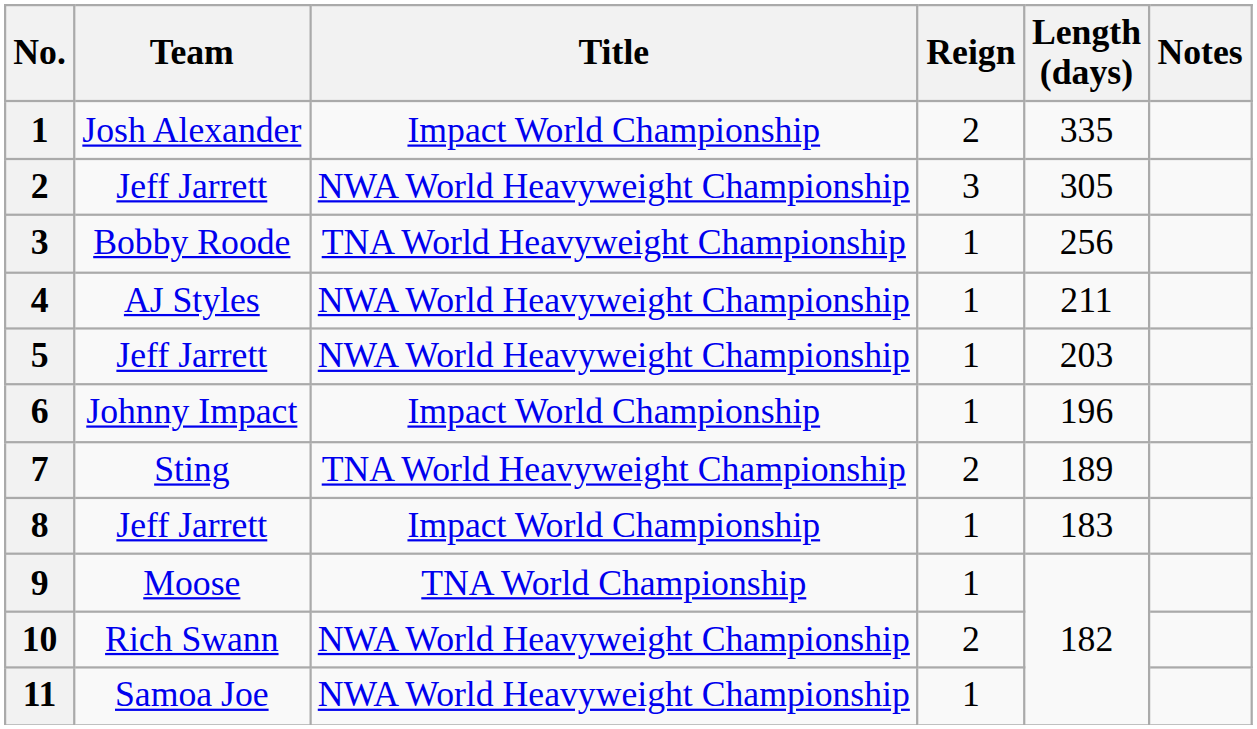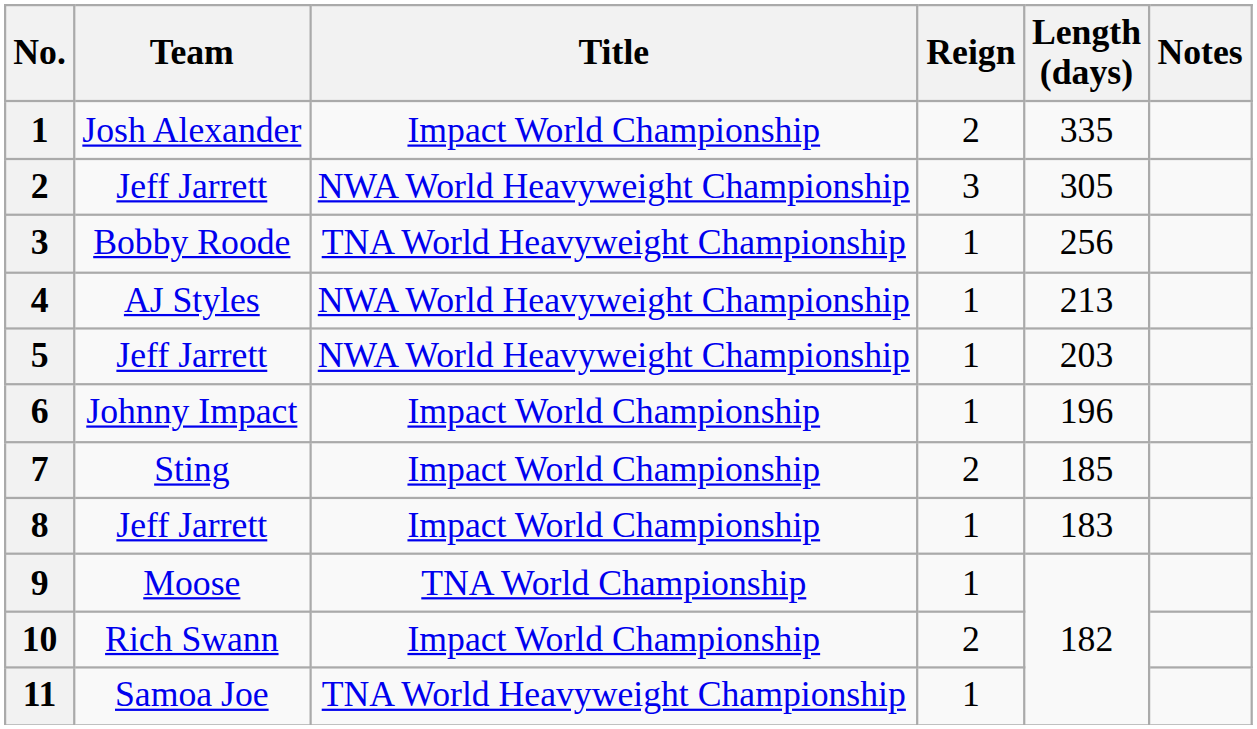 <table class="wikitable sortable" style="text-align: center">
 <tr>
 <th>No.</th>
 <th>Team</th>
 <th>Title</th>
 <th>Reign</th>
 <th>Length<br>(days)</th>
 <th>Notes</th>
 </tr>
 <tr>
 <th>1</th>
 <td><a href='#'>Josh Alexander</a></td>
 <td><a href='#'>Impact World Championship</a></td>
 <td>2</td>
 <td>335</td>
 <td></td>
 </tr>
 <tr>
 <th>2</th>
 <td><a href='#'>Jeff Jarrett</a></td>
 <td><a href='#'>NWA World Heavyweight Championship</a></td>
 <td>3</td>
 <td>305</td>
 <td></td>
 </tr>
 <tr>
 <th>3</th>
 <td><a href='#'>Bobby Roode</a></td>
 <td><a href='#'>TNA World Heavyweight Championship</a></td>
 <td>1</td>
 <td>256</td>
 <td></td>
 </tr>
 <tr>
 <th>4</th>
 <td><a href='#'>AJ Styles</a></td>
 <td><a href='#'>NWA World Heavyweight Championship</a></td>
 <td>1</td>
-<td>211</td>
+<td>213</td>
 <td></td>
 </tr>
 <tr>
 <th>5</th>
 <td><a href='#'>Jeff Jarrett</a></td>
 <td><a href='#'>NWA World Heavyweight Championship</a></td>
 <td>1</td>
 <td>203</td>
 <td></td>
 </tr>
 <tr>
 <th>6</th>
 <td><a href='#'>Johnny Impact</a></td>
 <td><a href='#'>Impact World Championship</a></td>
 <td>1</td>
 <td>196</td>
 <td></td>
 </tr>
 <tr>
 <th>7</th>
 <td><a href='#'>Sting</a></td>
-<td><a href='#'>TNA World Heavyweight Championship</a></td>
+<td><a href='#'>Impact World Championship</a></td>
 <td>2</td>
-<td>189</td>
+<td>185</td>
 <td></td>
 </tr>
 <tr>
 <th>8</th>
 <td><a href='#'>Jeff Jarrett</a></td>
 <td><a href='#'>Impact World Championship</a></td>
 <td>1</td>
 <td>183</td>
 <td></td>
 </tr>
 <tr>
 <th>9</th>
 <td><a href='#'>Moose</a></td>
 <td><a href='#'>TNA World Championship</a></td>
 <td>1</td>
 <td rowspan=3>182</td>
 <td></td>
 </tr>
 <tr>
 <th>10</th>
 <td><a href='#'>Rich Swann</a></td>
-<td><a href='#'>NWA World Heavyweight Championship</a></td>
+<td><a href='#'>Impact World Championship</a></td>
 <td>2</td>
 <td></td>
 </tr>
 <tr>
 <th>11</th>
 <td><a href='#'>Samoa Joe</a></td>
-<td><a href='#'>NWA World Heavyweight Championship</a></td>
+<td><a href='#'>TNA World Heavyweight Championship</a></td>
 <td>1</td>
 <td></td>
 </tr>
 </table>
